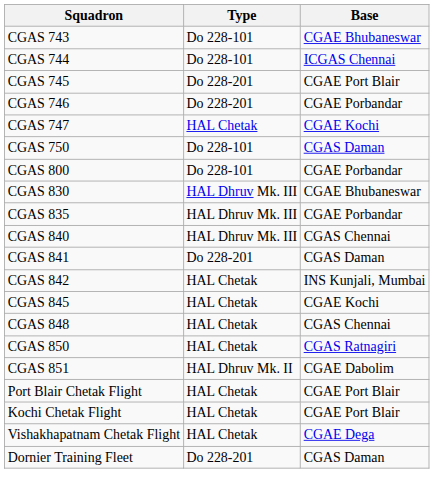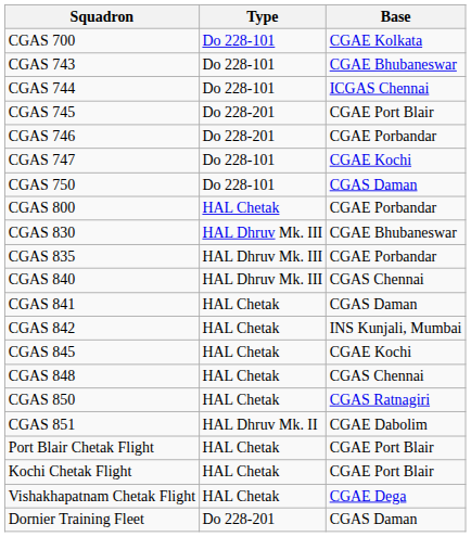 <table class="wikitable">
 <tr>
 <th>Squadron</th>
 <th>Type</th>
 <th>Base</th>
+</tr>
+<tr>
+<td>CGAS 700</td>
+<td><a href='#'>Do 228-101</a></td>
+<td><a href='#'>CGAE Kolkata</a></td>
 </tr>
 <tr>
 <td>CGAS 743</td>
 <td>Do 228-101</td>
 <td><a href='#'>CGAE Bhubaneswar</a></td>
 </tr>
 <tr>
 <td>CGAS 744</td>
 <td>Do 228-101</td>
 <td><a href='#'>ICGAS Chennai</a></td>
 </tr>
 <tr>
 <td>CGAS 745</td>
 <td>Do 228-201</td>
 <td>CGAE Port Blair</td>
 </tr>
 <tr>
 <td>CGAS 746</td>
 <td>Do 228-201</td>
 <td>CGAE Porbandar</td>
 </tr>
 <tr>
 <td>CGAS 747</td>
-<td><a href='#'>HAL Chetak</a></td>
+<td>Do 228-101</td>
 <td><a href='#'>CGAE Kochi</a></td>
 </tr>
 <tr>
 <td>CGAS 750</td>
 <td>Do 228-101</td>
 <td><a href='#'>CGAS Daman</a></td>
 </tr>
 <tr>
 <td>CGAS 800</td>
-<td>Do 228-101</td>
+<td><a href='#'>HAL Chetak</a></td>
 <td>CGAE Porbandar</td>
 </tr>
 <tr>
 <td>CGAS 830</td>
 <td><a href='#'>HAL Dhruv</a> Mk. III</td>
 <td>CGAE Bhubaneswar</td>
 </tr>
 <tr>
 <td>CGAS 835</td>
 <td>HAL Dhruv Mk. III</td>
 <td>CGAE Porbandar</td>
 </tr>
 <tr>
 <td>CGAS 840</td>
 <td>HAL Dhruv Mk. III</td>
 <td>CGAS Chennai</td>
 </tr>
 <tr>
 <td>CGAS 841</td>
-<td>Do 228-201</td>
+<td>HAL Chetak</td>
 <td>CGAS Daman</td>
 </tr>
 <tr>
 <td>CGAS 842</td>
 <td>HAL Chetak</td>
 <td>INS Kunjali, Mumbai</td>
 </tr>
 <tr>
 <td>CGAS 845</td>
 <td>HAL Chetak</td>
 <td>CGAE Kochi</td>
 </tr>
 <tr>
 <td>CGAS 848</td>
 <td>HAL Chetak</td>
 <td>CGAS Chennai</td>
 </tr>
 <tr>
 <td>CGAS 850</td>
 <td>HAL Chetak</td>
 <td><a href='#'>CGAS Ratnagiri</a></td>
 </tr>
 <tr>
 <td>CGAS 851</td>
 <td>HAL Dhruv Mk. II</td>
 <td>CGAE Dabolim</td>
 </tr>
 <tr>
 <td>Port Blair Chetak Flight</td>
 <td>HAL Chetak</td>
 <td>CGAE Port Blair</td>
 </tr>
 <tr>
 <td>Kochi Chetak Flight</td>
 <td>HAL Chetak</td>
 <td>CGAE Port Blair</td>
 </tr>
 <tr>
 <td>Vishakhapatnam Chetak Flight</td>
 <td>HAL Chetak</td>
 <td><a href='#'>CGAE Dega</a></td>
 </tr>
 <tr>
 <td>Dornier Training Fleet</td>
 <td>Do 228-201</td>
 <td>CGAS Daman</td>
 </tr>
 </table>
